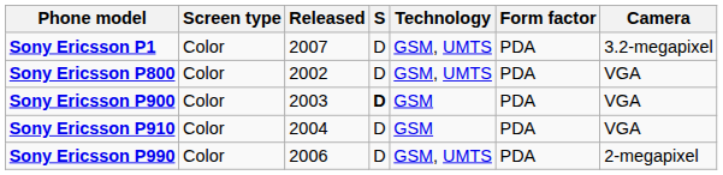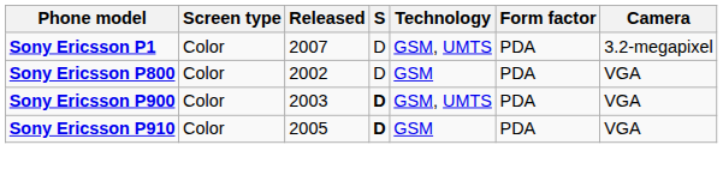 <table class="wikitable sortable">
 <tr>
 <th><strong>Phone model</strong></th>
 <th><strong>Screen type</strong></th>
 <th><strong>Released</strong></th>
 <th><strong>S</strong></th>
 <th><strong>Technology</strong></th>
 <th><strong>Form factor</strong></th>
 <th><strong>Camera</strong></th>
 </tr>
 <tr>
 <td><strong><a href='#'>Sony Ericsson P1</a></strong></td>
 <td>Color</td>
 <td>2007</td>
 <td>D</td>
 <td><a href='#'>GSM</a>, <a href='#'>UMTS</a></td>
 <td>PDA</td>
 <td>3.2-megapixel</td>
 </tr>
 <tr>
 <td><strong><a href='#'>Sony Ericsson P800</a></strong></td>
 <td>Color</td>
 <td>2002</td>
 <td>D</td>
-<td><a href='#'>GSM</a>, <a href='#'>UMTS</a></td>
+<td><a href='#'>GSM</a></td>
 <td>PDA</td>
 <td>VGA</td>
 </tr>
 <tr>
 <td><strong><a href='#'>Sony Ericsson P900</a></strong></td>
 <td>Color</td>
 <td>2003</td>
 <td><strong>D</strong></td>
-<td><a href='#'>GSM</a></td>
+<td><a href='#'>GSM</a>, <a href='#'>UMTS</a></td>
 <td>PDA</td>
 <td>VGA</td>
 </tr>
 <tr>
 <td><strong><a href='#'>Sony Ericsson P910</a></strong></td>
 <td>Color</td>
-<td>2004</td>
-<td>D</td>
+<td>2005</td>
+<td><strong>D</strong></td>
 <td><a href='#'>GSM</a></td>
 <td>PDA</td>
 <td>VGA</td>
 </tr>
-<tr>
-<td><strong><a href='#'>Sony Ericsson P990</a></strong></td>
-<td>Color</td>
-<td>2006</td>
-<td>D</td>
-<td><a href='#'>GSM</a>, <a href='#'>UMTS</a></td>
-<td>PDA</td>
-<td>2-megapixel</td>
-</tr>
 </table>
